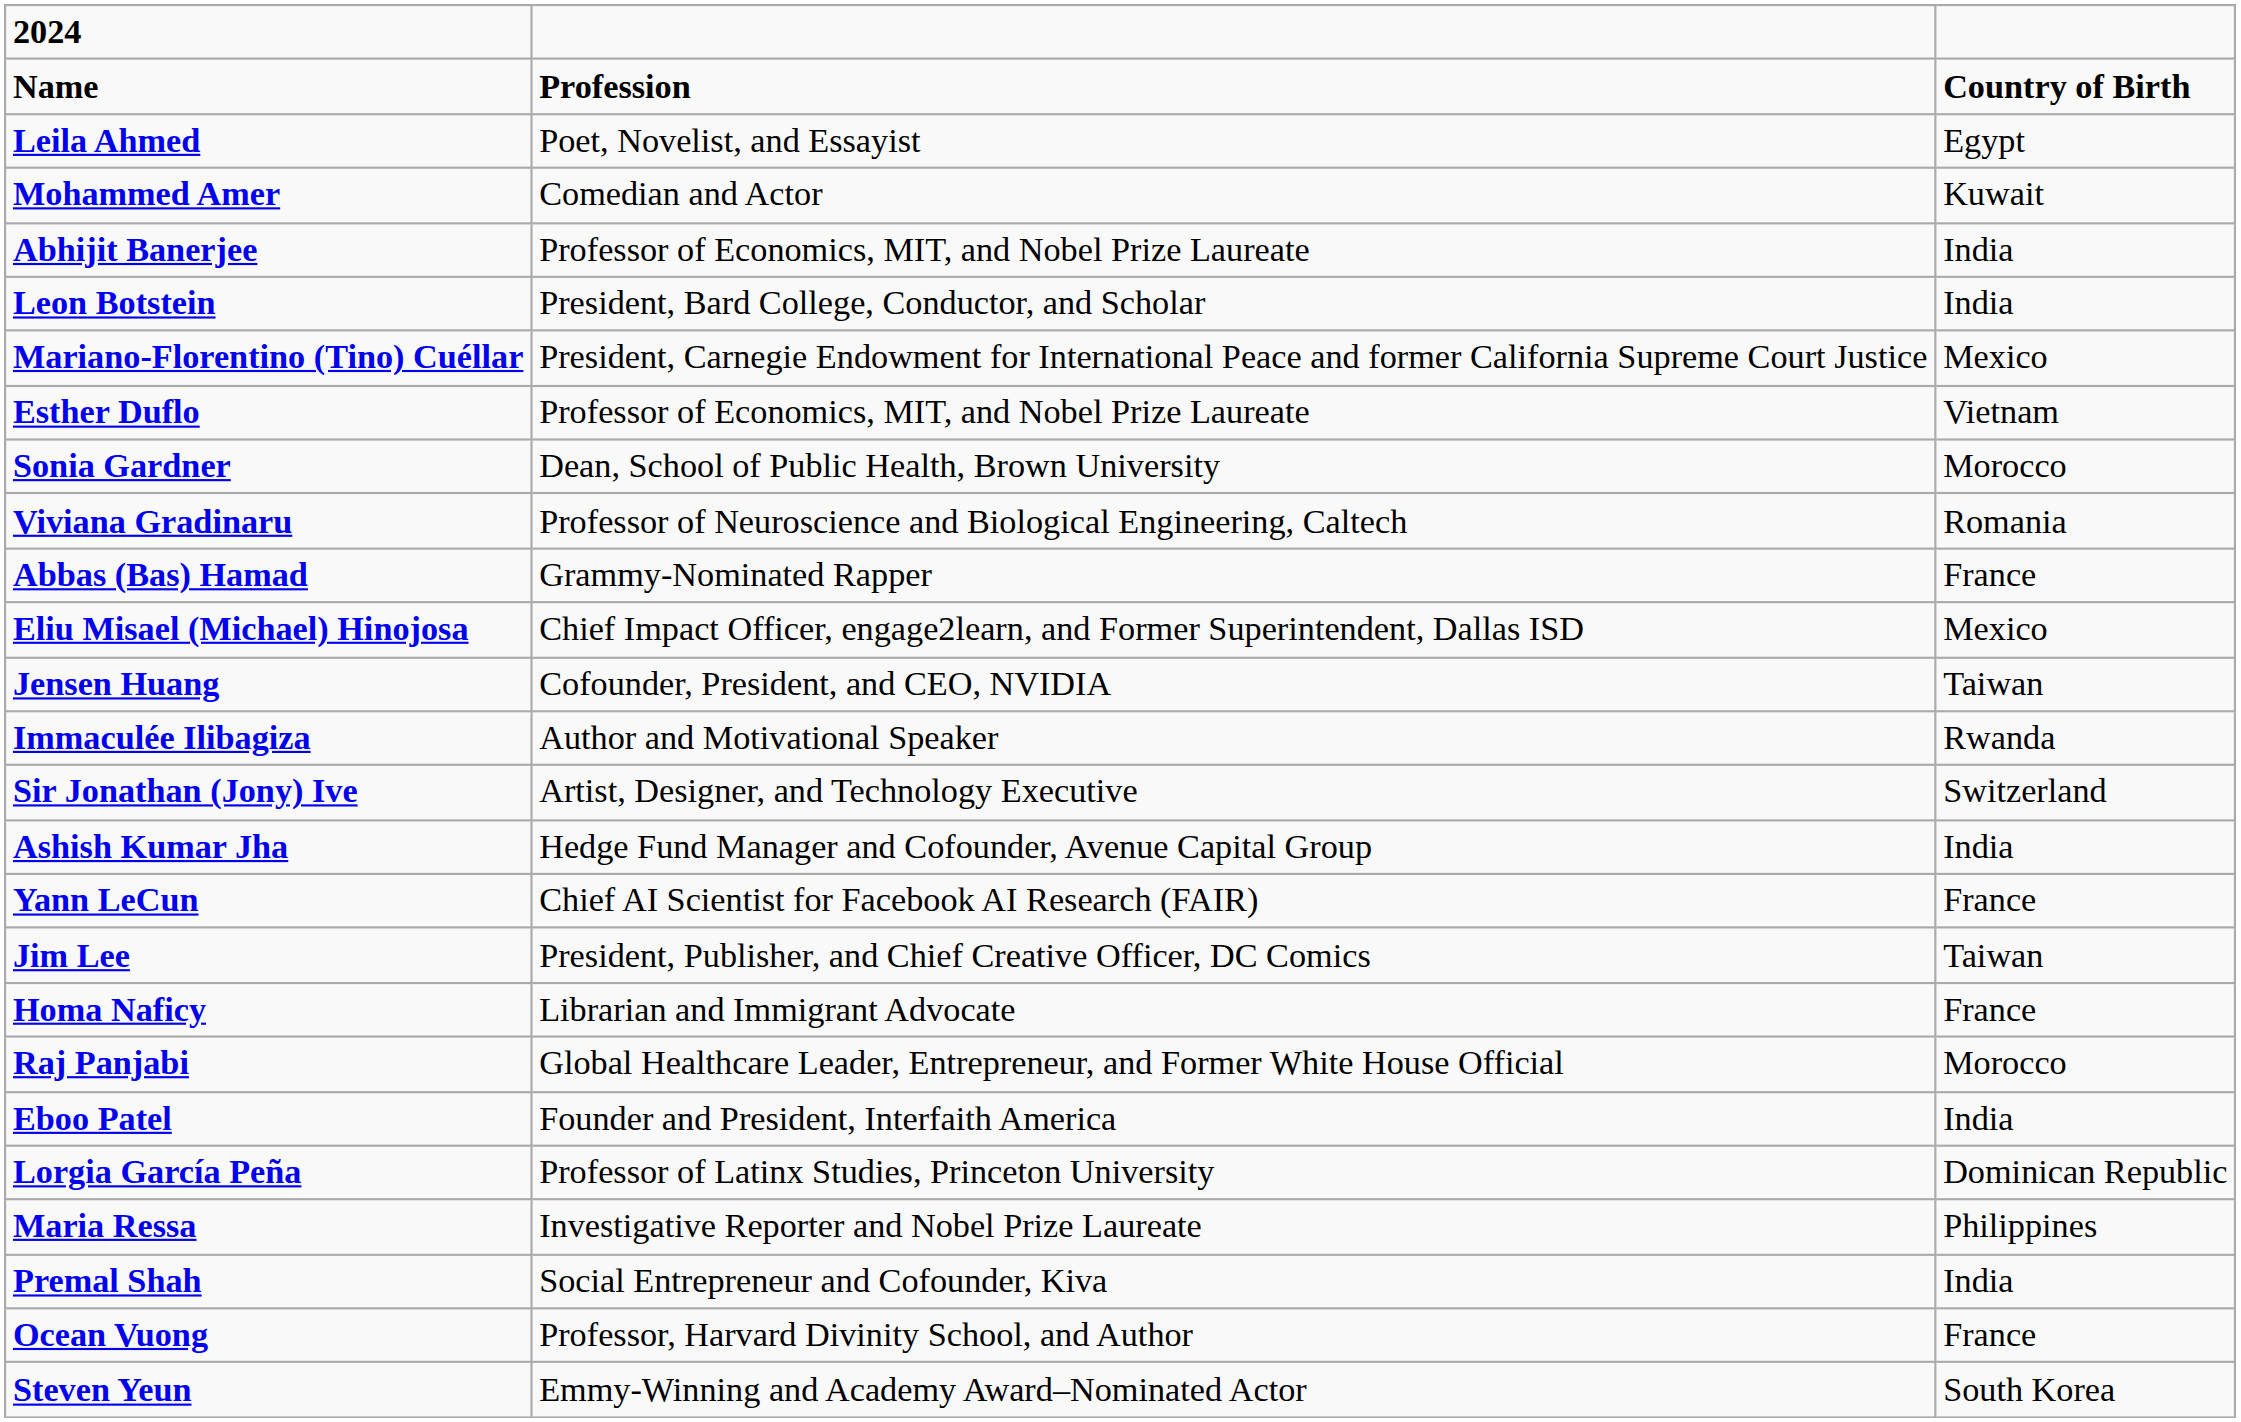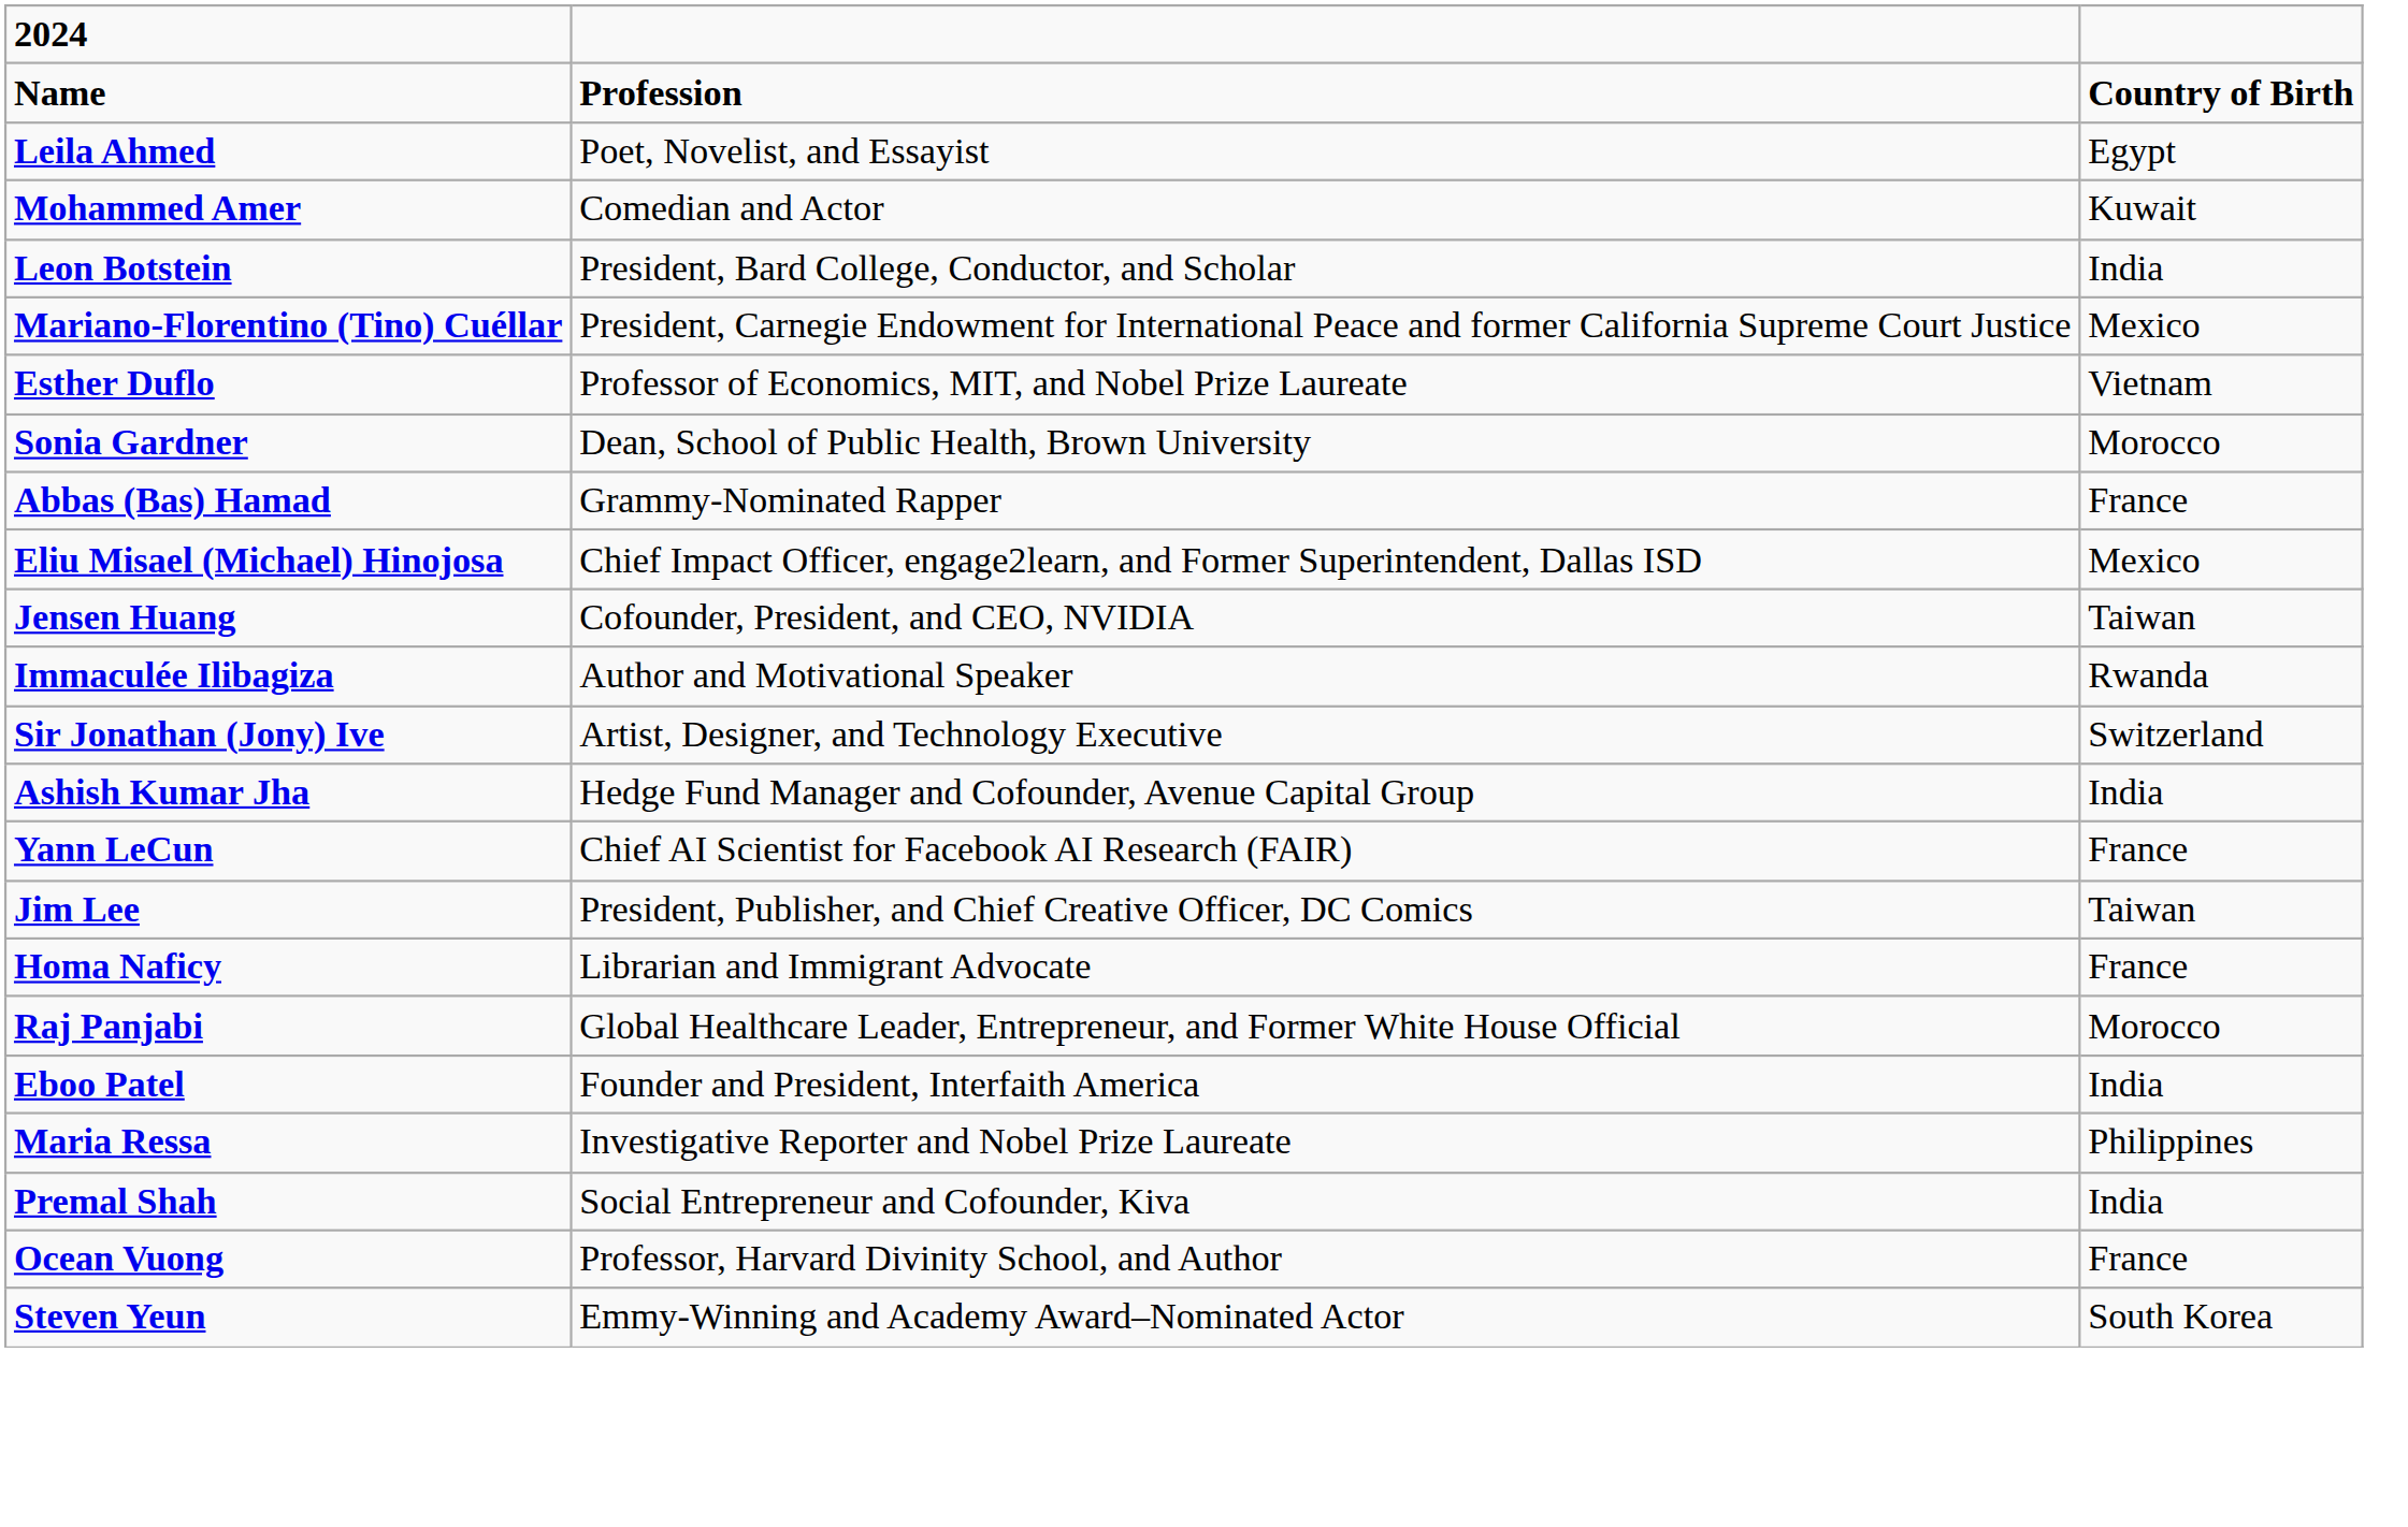 <table class="wikitable">
 <tr>
 <td><strong>2024</strong></td>
 <td></td>
 <td></td>
 </tr>
 <tr>
 <td><strong>Name</strong></td>
 <td><strong>Profession</strong></td>
 <td><strong>Country of Birth</strong></td>
 </tr>
 <tr>
 <td><strong><a href='#'>Leila  Ahmed</a></strong></td>
 <td>Poet, Novelist,  and Essayist</td>
 <td>Egypt</td>
 </tr>
 <tr>
 <td><strong><a href='#'>Mohammed Amer</a></strong></td>
 <td>Comedian and  Actor</td>
 <td>Kuwait</td>
 </tr>
 <tr>
-<td><strong><a href='#'>Abhijit  Banerjee</a></strong></td>
-<td>Professor of  Economics, MIT, and Nobel Prize Laureate</td>
-<td>India</td>
-</tr>
-<tr>
 <td><strong><a href='#'>Leon  Botstein</a></strong></td>
 <td>President,  Bard College, Conductor, and Scholar</td>
 <td>India</td>
 </tr>
 <tr>
 <td><strong><a href='#'>Mariano-Florentino  (Tino) Cuéllar</a></strong></td>
 <td>President,  Carnegie Endowment for International Peace and former California Supreme Court Justice</td>
 <td>Mexico</td>
 </tr>
 <tr>
 <td><strong><a href='#'>Esther  Duflo</a></strong></td>
 <td>Professor of  Economics, MIT, and Nobel Prize Laureate</td>
 <td>Vietnam</td>
 </tr>
 <tr>
 <td><strong><a href='#'>Sonia  Gardner</a></strong></td>
 <td>Dean, School  of Public Health, Brown University</td>
 <td>Morocco</td>
-</tr>
-<tr>
-<td><strong><a href='#'>Viviana  Gradinaru</a></strong></td>
-<td>Professor of  Neuroscience and Biological Engineering, Caltech</td>
-<td>Romania</td>
 </tr>
 <tr>
 <td><strong><a href='#'>Abbas (Bas)  Hamad</a></strong></td>
 <td>Grammy-Nominated  Rapper</td>
 <td>France</td>
 </tr>
 <tr>
 <td><strong><a href='#'>Eliu  Misael (Michael) Hinojosa</a></strong></td>
 <td>Chief Impact  Officer, engage2learn, and Former Superintendent, Dallas ISD</td>
 <td>Mexico</td>
 </tr>
 <tr>
 <td><strong><a href='#'>Jensen  Huang</a></strong></td>
 <td>Cofounder,  President, and CEO, NVIDIA</td>
 <td>Taiwan</td>
 </tr>
 <tr>
 <td><strong><a href='#'>Immaculée  Ilibagiza</a></strong></td>
 <td>Author and  Motivational Speaker</td>
 <td>Rwanda</td>
 </tr>
 <tr>
 <td><strong><a href='#'>Sir  Jonathan (Jony) Ive</a></strong></td>
 <td>Artist,  Designer, and Technology Executive</td>
 <td>Switzerland</td>
 </tr>
 <tr>
 <td><strong><a href='#'>Ashish Kumar Jha</a></strong></td>
 <td>Hedge Fund  Manager and Cofounder, Avenue Capital Group</td>
 <td>India</td>
 </tr>
 <tr>
 <td><strong><a href='#'>Yann LeCun</a></strong></td>
 <td>Chief AI  Scientist for Facebook AI Research (FAIR)</td>
 <td>France</td>
 </tr>
 <tr>
 <td><strong><a href='#'>Jim Lee</a></strong></td>
 <td>President,  Publisher, and Chief Creative Officer, DC Comics</td>
 <td>Taiwan</td>
 </tr>
 <tr>
 <td><strong><a href='#'>Homa  Naficy</a></strong></td>
 <td>Librarian and  Immigrant Advocate</td>
 <td>France</td>
 </tr>
 <tr>
 <td><strong><a href='#'>Raj  Panjabi</a></strong></td>
 <td>Global  Healthcare Leader, Entrepreneur, and Former White House Official</td>
 <td>Morocco</td>
 </tr>
 <tr>
 <td><strong><a href='#'>Eboo Patel</a></strong></td>
 <td>Founder and  President, Interfaith America</td>
 <td>India</td>
 </tr>
 <tr>
-<td><strong><a href='#'>Lorgia  García Peña</a></strong></td>
-<td>Professor of Latinx  Studies, Princeton University</td>
-<td>Dominican  Republic</td>
-</tr>
-<tr>
 <td><strong><a href='#'>Maria  Ressa</a></strong></td>
 <td>Investigative  Reporter and Nobel Prize Laureate</td>
 <td>Philippines</td>
 </tr>
 <tr>
 <td><strong><a href='#'>Premal  Shah</a></strong></td>
 <td>Social  Entrepreneur and Cofounder, Kiva</td>
 <td>India</td>
 </tr>
 <tr>
 <td><strong><a href='#'>Ocean  Vuong</a></strong></td>
 <td>Professor,  Harvard Divinity School, and Author</td>
 <td>France</td>
 </tr>
 <tr>
 <td><strong><a href='#'>Steven  Yeun</a></strong></td>
 <td>Emmy-Winning  and Academy Award–Nominated Actor</td>
 <td>South Korea</td>
 </tr>
 </table>
